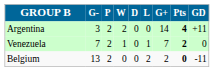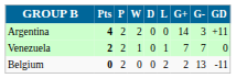 <table align=center cellpadding="3" cellspacing="0" style="background: #f9f9f9; border: 1px #aaa solid; border-collapse: collapse; font-size: 95%;" width=330>
 <tr bgcolor=#006699 style="color:white;">
 <th width=34% style=font-size:120%><strong>GROUP B</strong></th>
-<th width=5%>G-</th>
+<th width=5%>Pts</th>
 <th width=5%>P</th>
 <th width=5%>W</th>
 <th width=5%>D</th>
 <th width=5%>L</th>
 <th width=5%>G+</th>
-<th width=5%>Pts</th>
+<th width=5%>G-</th>
 <th width=5%>GD</th>
 </tr>
 <tr align=right bgcolor=#ccffcc>
 <td align=left> Argentina</td>
-<td>3</td>
+<td><strong>4</strong></td>
 <td>2</td>
 <td>2</td>
 <td>0</td>
 <td>0</td>
 <td>14</td>
-<td><strong>4</strong></td>
+<td>3</td>
 <td>+11</td>
 </tr>
 <tr align=right bgcolor=#ccffcc>
 <td align=left> Venezuela</td>
-<td>7</td>
+<td><strong>2</strong></td>
 <td>2</td>
 <td>1</td>
 <td>0</td>
 <td>1</td>
 <td>7</td>
-<td><strong>2</strong></td>
+<td>7</td>
 <td>0</td>
 </tr>
 <tr align=right>
 <td align=left> Belgium</td>
-<td>13</td>
+<td><strong>0</strong></td>
 <td>2</td>
 <td>0</td>
 <td>0</td>
 <td>2</td>
 <td>2</td>
-<td><strong>0</strong></td>
+<td>13</td>
 <td>-11</td>
 </tr>
 </table>
